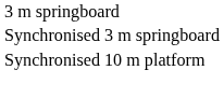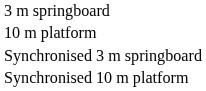 <table>
 <tr>
 <td>3 m springboard<br></td>
+<td></td>
+<td></td>
+<td></td>
+</tr>
+<tr>
+<td>10 m platform<br></td>
 <td></td>
 <td></td>
 <td></td>
 </tr>
 <tr>
 <td nowrap>Synchronised 3 m springboard<br></td>
 <td nowrap></td>
 <td></td>
 <td nowrap></td>
 </tr>
 <tr>
 <td>Synchronised 10 m platform<br></td>
 <td nowrap></td>
 <td nowrap></td>
 <td></td>
 </tr>
 </table>
